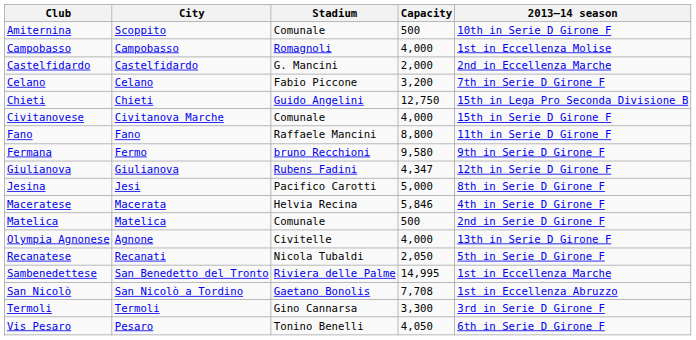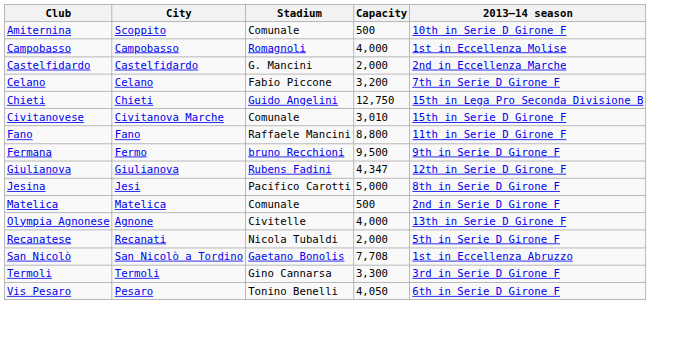 <table class="wikitable sortable">
 <tr>
 <th>Club</th>
 <th>City</th>
 <th>Stadium</th>
 <th>Capacity</th>
 <th>2013–14 season</th>
 </tr>
 <tr>
 <td><a href='#'>Amiternina</a></td>
 <td><a href='#'>Scoppito</a></td>
 <td>Comunale</td>
 <td>500</td>
 <td><a href='#'>10th in Serie D Girone F</a></td>
 </tr>
 <tr>
 <td><a href='#'>Campobasso</a></td>
 <td><a href='#'>Campobasso</a></td>
 <td><a href='#'>Romagnoli</a></td>
 <td>4,000</td>
 <td><a href='#'>1st in Eccellenza Molise</a></td>
 </tr>
 <tr>
 <td><a href='#'>Castelfidardo</a></td>
 <td><a href='#'>Castelfidardo</a></td>
 <td>G. Mancini</td>
 <td>2,000</td>
 <td><a href='#'>2nd in Eccellenza Marche</a></td>
 </tr>
 <tr>
 <td><a href='#'>Celano</a></td>
 <td><a href='#'>Celano</a></td>
 <td>Fabio Piccone</td>
 <td>3,200</td>
 <td><a href='#'>7th in Serie D Girone F</a></td>
 </tr>
 <tr>
 <td><a href='#'>Chieti</a></td>
 <td><a href='#'>Chieti</a></td>
 <td><a href='#'>Guido Angelini</a></td>
 <td>12,750</td>
 <td><a href='#'>15th in Lega Pro Seconda Divisione B</a></td>
 </tr>
 <tr>
 <td><a href='#'>Civitanovese</a></td>
 <td><a href='#'>Civitanova Marche</a></td>
 <td>Comunale</td>
-<td>4,000</td>
+<td>3,010</td>
 <td><a href='#'>15th in Serie D Girone F</a></td>
 </tr>
 <tr>
 <td><a href='#'>Fano</a></td>
 <td><a href='#'>Fano</a></td>
 <td>Raffaele Mancini</td>
 <td>8,800</td>
 <td><a href='#'>11th in Serie D Girone F</a></td>
 </tr>
 <tr>
 <td><a href='#'>Fermana</a></td>
 <td><a href='#'>Fermo</a></td>
 <td><a href='#'>bruno Recchioni</a></td>
-<td>9,580</td>
+<td>9,500</td>
 <td><a href='#'>9th in Serie D Girone F</a></td>
 </tr>
 <tr>
 <td><a href='#'>Giulianova</a></td>
 <td><a href='#'>Giulianova</a></td>
 <td><a href='#'>Rubens Fadini</a></td>
 <td>4,347</td>
 <td><a href='#'>12th in Serie D Girone F</a></td>
 </tr>
 <tr>
 <td><a href='#'>Jesina</a></td>
 <td><a href='#'>Jesi</a></td>
 <td>Pacifico Carotti</td>
 <td>5,000</td>
 <td><a href='#'>8th in Serie D Girone F</a></td>
-</tr>
-<tr>
-<td><a href='#'>Maceratese</a></td>
-<td><a href='#'>Macerata</a></td>
-<td>Helvia Recina</td>
-<td>5,846</td>
-<td><a href='#'>4th in Serie D Girone F</a></td>
 </tr>
 <tr>
 <td><a href='#'>Matelica</a></td>
 <td><a href='#'>Matelica</a></td>
 <td>Comunale</td>
 <td>500</td>
 <td><a href='#'>2nd in Serie D Girone F</a></td>
 </tr>
 <tr>
 <td><a href='#'>Olympia Agnonese</a></td>
 <td><a href='#'>Agnone</a></td>
 <td>Civitelle</td>
 <td>4,000</td>
 <td><a href='#'>13th in Serie D Girone F</a></td>
 </tr>
 <tr>
 <td><a href='#'>Recanatese</a></td>
 <td><a href='#'>Recanati</a></td>
 <td>Nicola Tubaldi</td>
-<td>2,050</td>
+<td>2,000</td>
 <td><a href='#'>5th in Serie D Girone F</a></td>
-</tr>
-<tr>
-<td><a href='#'>Sambenedettese</a></td>
-<td><a href='#'>San Benedetto del Tronto</a></td>
-<td><a href='#'>Riviera delle Palme</a></td>
-<td>14,995</td>
-<td><a href='#'>1st in Eccellenza Marche</a></td>
 </tr>
 <tr>
 <td><a href='#'>San Nicolò</a></td>
 <td><a href='#'>San Nicolò a Tordino</a></td>
 <td><a href='#'>Gaetano Bonolis</a></td>
 <td>7,708</td>
 <td><a href='#'>1st in Eccellenza Abruzzo</a></td>
 </tr>
 <tr>
 <td><a href='#'>Termoli</a></td>
 <td><a href='#'>Termoli</a></td>
 <td>Gino Cannarsa</td>
 <td>3,300</td>
 <td><a href='#'>3rd in Serie D Girone F</a></td>
 </tr>
 <tr>
 <td><a href='#'>Vis Pesaro</a></td>
 <td><a href='#'>Pesaro</a></td>
 <td>Tonino Benelli</td>
 <td>4,050</td>
 <td><a href='#'>6th in Serie D Girone F</a></td>
 </tr>
 </table>
